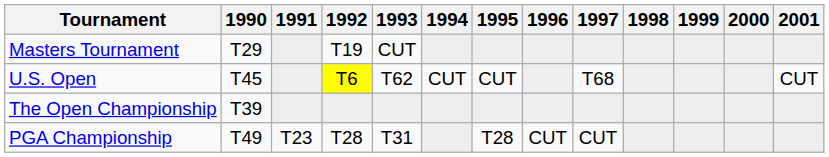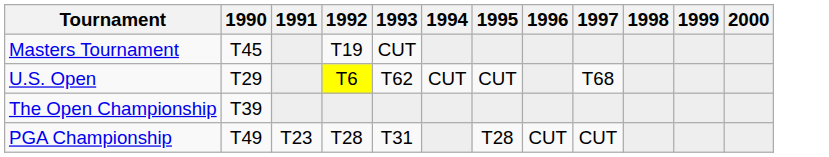 <table class="wikitable" style="font-size:95%;text-align:center;">
 <tr>
 <th>Tournament</th>
 <th>1990</th>
 <th>1991</th>
 <th>1992</th>
 <th>1993</th>
 <th>1994</th>
 <th>1995</th>
 <th>1996</th>
 <th>1997</th>
 <th>1998</th>
 <th>1999</th>
 <th>2000</th>
-<th>2001</th>
 </tr>
 <tr>
 <td align=left><a href='#'>Masters Tournament</a></td>
-<td>T29</td>
+<td>T45</td>
 <td style="background:#eeeeee;"></td>
 <td>T19</td>
 <td>CUT</td>
 <td style="background:#eeeeee;"></td>
 <td style="background:#eeeeee;"></td>
 <td style="background:#eeeeee;"></td>
 <td style="background:#eeeeee;"></td>
 <td style="background:#eeeeee;"></td>
 <td style="background:#eeeeee;"></td>
 <td style="background:#eeeeee;"></td>
-<td style="background:#eeeeee;"></td>
 </tr>
 <tr>
 <td align=left><a href='#'>U.S. Open</a></td>
-<td>T45</td>
+<td>T29</td>
 <td style="background:#eeeeee;"></td>
 <td style="background:yellow;">T6</td>
 <td>T62</td>
 <td>CUT</td>
 <td>CUT</td>
 <td style="background:#eeeeee;"></td>
 <td>T68</td>
 <td style="background:#eeeeee;"></td>
 <td style="background:#eeeeee;"></td>
 <td style="background:#eeeeee;"></td>
-<td>CUT</td>
 </tr>
 <tr>
 <td align=left><a href='#'>The Open Championship</a></td>
 <td>T39</td>
-<td style="background:#eeeeee;"></td>
 <td style="background:#eeeeee;"></td>
 <td style="background:#eeeeee;"></td>
 <td style="background:#eeeeee;"></td>
 <td style="background:#eeeeee;"></td>
 <td style="background:#eeeeee;"></td>
 <td style="background:#eeeeee;"></td>
 <td style="background:#eeeeee;"></td>
 <td style="background:#eeeeee;"></td>
 <td style="background:#eeeeee;"></td>
 <td style="background:#eeeeee;"></td>
 </tr>
 <tr>
 <td align=left><a href='#'>PGA Championship</a></td>
 <td>T49</td>
 <td>T23</td>
 <td>T28</td>
 <td>T31</td>
 <td style="background:#eeeeee;"></td>
 <td>T28</td>
 <td>CUT</td>
 <td>CUT</td>
 <td style="background:#eeeeee;"></td>
 <td style="background:#eeeeee;"></td>
 <td style="background:#eeeeee;"></td>
-<td style="background:#eeeeee;"></td>
 </tr>
 </table>
